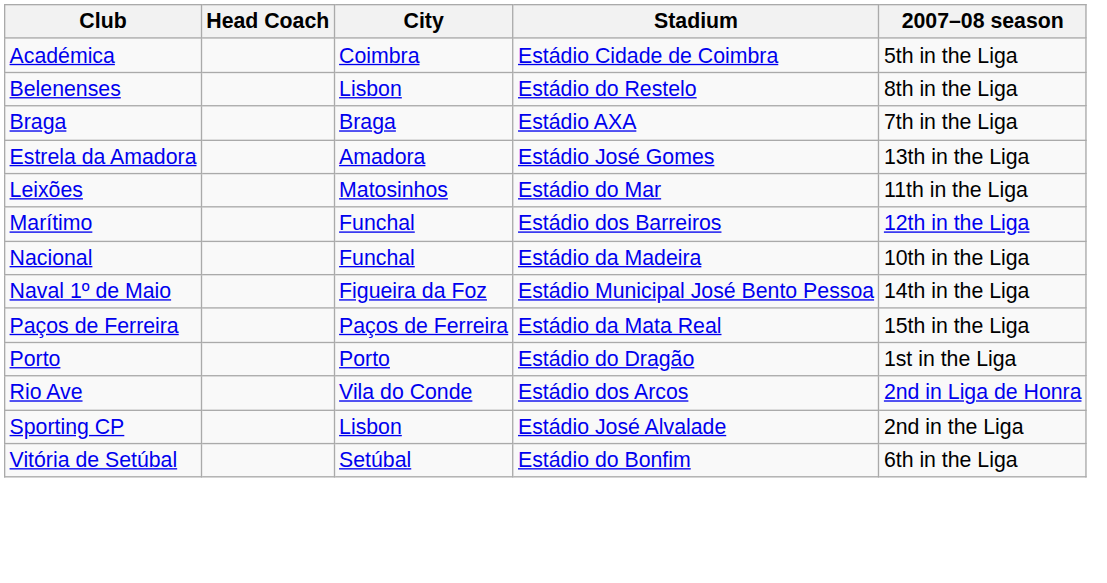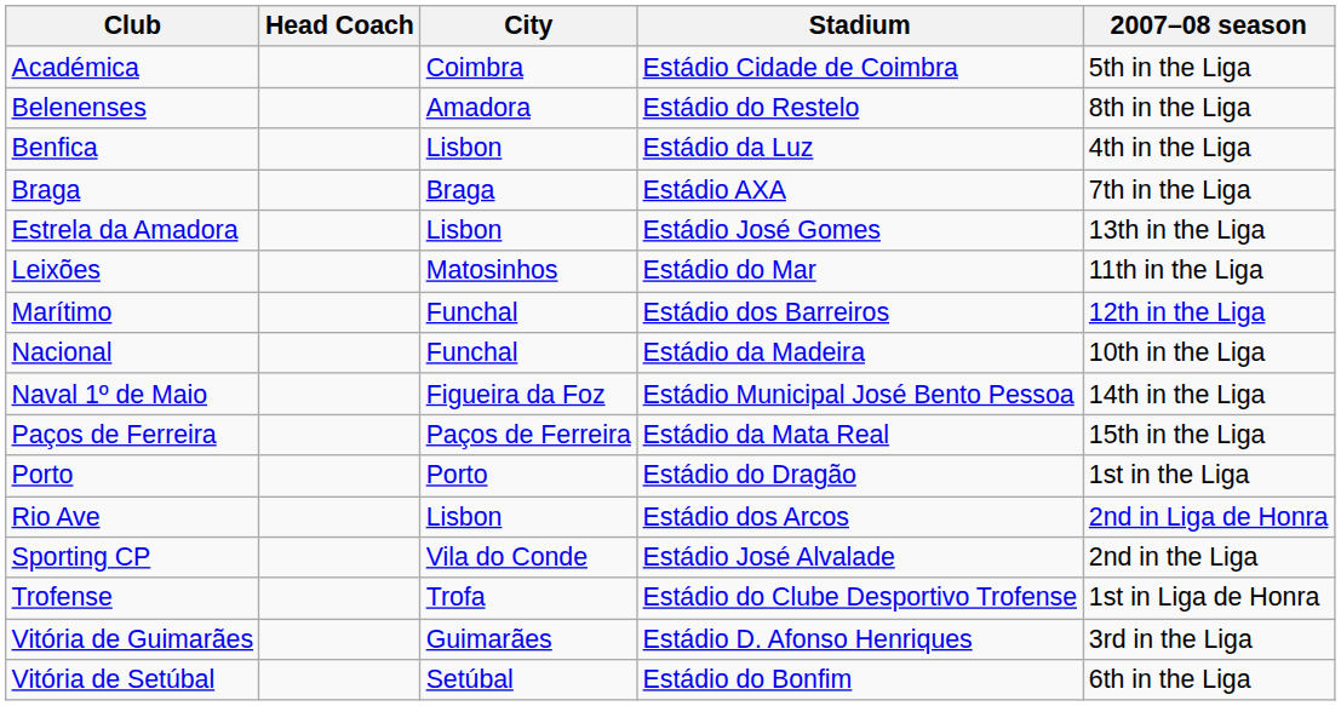 <table class="wikitable sortable">
 <tr>
 <th>Club</th>
 <th>Head Coach</th>
 <th>City</th>
 <th>Stadium</th>
 <th>2007–08 season</th>
 </tr>
 <tr>
 <td><a href='#'>Académica</a></td>
 <td> </td>
 <td><a href='#'>Coimbra</a></td>
 <td><a href='#'>Estádio Cidade de Coimbra</a></td>
 <td>5th in the Liga</td>
 </tr>
 <tr>
 <td><a href='#'>Belenenses</a></td>
 <td> </td>
-<td><a href='#'>Lisbon</a></td>
+<td><a href='#'>Amadora</a></td>
 <td><a href='#'>Estádio do Restelo</a></td>
 <td>8th in the Liga</td>
+</tr>
+<tr>
+<td><a href='#'>Benfica</a></td>
+<td> </td>
+<td><a href='#'>Lisbon</a></td>
+<td><a href='#'>Estádio da Luz</a></td>
+<td>4th in the Liga</td>
 </tr>
 <tr>
 <td><a href='#'>Braga</a></td>
 <td> </td>
 <td><a href='#'>Braga</a></td>
 <td><a href='#'>Estádio AXA</a></td>
 <td>7th in the Liga</td>
 </tr>
 <tr>
 <td><a href='#'>Estrela da Amadora</a></td>
 <td> </td>
-<td><a href='#'>Amadora</a></td>
+<td><a href='#'>Lisbon</a></td>
 <td><a href='#'>Estádio José Gomes</a></td>
 <td>13th in the Liga</td>
 </tr>
 <tr>
 <td><a href='#'>Leixões</a></td>
 <td> </td>
 <td><a href='#'>Matosinhos</a></td>
 <td><a href='#'>Estádio do Mar</a></td>
 <td>11th in the Liga</td>
 </tr>
 <tr>
 <td><a href='#'>Marítimo</a></td>
 <td> </td>
 <td><a href='#'>Funchal</a></td>
 <td><a href='#'>Estádio dos Barreiros</a></td>
 <td><a href='#'>12th in the Liga</a></td>
 </tr>
 <tr>
 <td><a href='#'>Nacional</a></td>
 <td> </td>
 <td><a href='#'>Funchal</a></td>
 <td><a href='#'>Estádio da Madeira</a></td>
 <td>10th in the Liga</td>
 </tr>
 <tr>
 <td><a href='#'>Naval 1º de Maio</a></td>
 <td> </td>
 <td><a href='#'>Figueira da Foz</a></td>
 <td><a href='#'>Estádio Municipal José Bento Pessoa</a></td>
 <td>14th in the Liga</td>
 </tr>
 <tr>
 <td><a href='#'>Paços de Ferreira</a></td>
 <td> </td>
 <td><a href='#'>Paços de Ferreira</a></td>
 <td><a href='#'>Estádio da Mata Real</a></td>
 <td>15th in the Liga</td>
 </tr>
 <tr>
 <td><a href='#'>Porto</a></td>
 <td> </td>
 <td><a href='#'>Porto</a></td>
 <td><a href='#'>Estádio do Dragão</a></td>
 <td>1st in the Liga</td>
 </tr>
 <tr>
 <td><a href='#'>Rio Ave</a></td>
 <td> </td>
-<td><a href='#'>Vila do Conde</a></td>
+<td><a href='#'>Lisbon</a></td>
 <td><a href='#'>Estádio dos Arcos</a></td>
 <td><a href='#'>2nd in Liga de Honra</a></td>
 </tr>
 <tr>
 <td><a href='#'>Sporting CP</a></td>
 <td> </td>
-<td><a href='#'>Lisbon</a></td>
+<td><a href='#'>Vila do Conde</a></td>
 <td><a href='#'>Estádio José Alvalade</a></td>
 <td>2nd in the Liga</td>
+</tr>
+<tr>
+<td><a href='#'>Trofense</a></td>
+<td> </td>
+<td><a href='#'>Trofa</a></td>
+<td><a href='#'>Estádio do Clube Desportivo Trofense</a></td>
+<td>1st in Liga de Honra</td>
+</tr>
+<tr>
+<td><a href='#'>Vitória de Guimarães</a></td>
+<td> </td>
+<td><a href='#'>Guimarães</a></td>
+<td><a href='#'>Estádio D. Afonso Henriques</a></td>
+<td>3rd in the Liga</td>
 </tr>
 <tr>
 <td><a href='#'>Vitória de Setúbal</a></td>
 <td> </td>
 <td><a href='#'>Setúbal</a></td>
 <td><a href='#'>Estádio do Bonfim</a></td>
 <td>6th in the Liga</td>
 </tr>
 </table>
